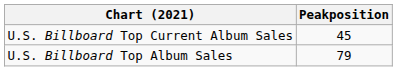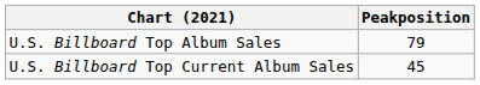 <table class="wikitable">
 <tr>
 <th>Chart (2021)</th>
 <th>Peakposition</th>
 </tr>
 <tr>
+<td>U.S. <em>Billboard</em> Top Album Sales</td>
+<td style="text-align:center;">79</td>
+</tr>
+<tr>
 <td>U.S. <em>Billboard</em> Top Current Album Sales</td>
 <td style="text-align:center;">45</td>
 </tr>
-<tr>
-<td>U.S. <em>Billboard</em> Top Album Sales</td>
-<td style="text-align:center;">79</td>
-</tr>
 </table>
